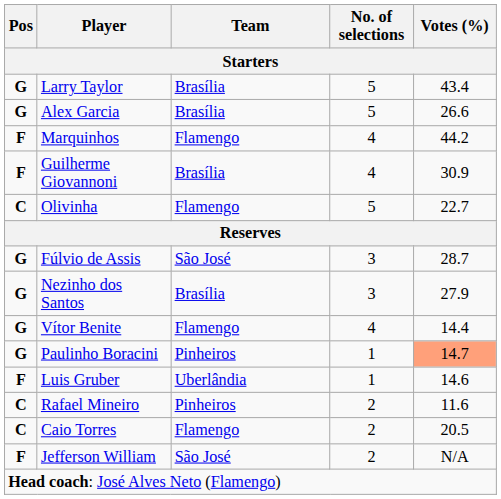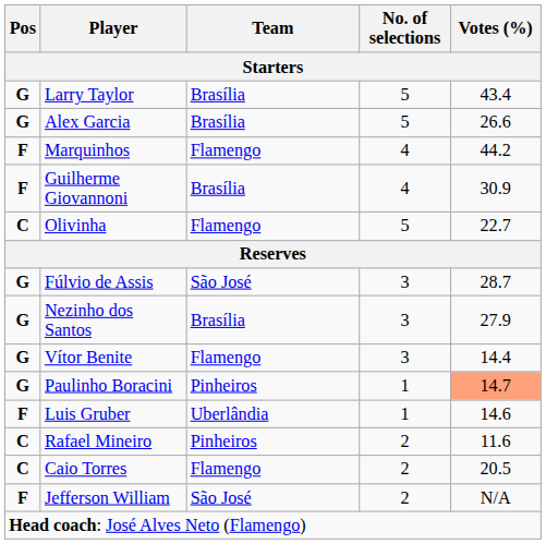 <table class="wikitable" style="text-align:center">
 <tr>
 <th scope="col" style="width:25px;">Pos</th>
 <th scope="col" style="width:125px;">Player</th>
 <th scope="col" style="width:150px;">Team</th>
 <th scope="col" style="width:75px;">No. of selections</th>
 <th scope="col" style="width:75px;">Votes (%)</th>
 </tr>
 <tr>
 <th scope="col" colspan="5">Starters</th>
 </tr>
 <tr>
 <td><strong>G</strong></td>
 <td style="text-align:left"><a href='#'>Larry Taylor</a></td>
 <td style="text-align:left"><a href='#'>Brasília</a></td>
 <td>5</td>
 <td>43.4</td>
 </tr>
 <tr>
 <td><strong>G</strong></td>
 <td style="text-align:left"><a href='#'>Alex Garcia</a></td>
 <td style="text-align:left"><a href='#'>Brasília</a></td>
 <td>5</td>
 <td>26.6</td>
 </tr>
 <tr>
 <td><strong>F</strong></td>
 <td style="text-align:left"><a href='#'>Marquinhos</a></td>
 <td style="text-align:left"><a href='#'>Flamengo</a></td>
 <td>4</td>
 <td>44.2</td>
 </tr>
 <tr>
 <td><strong>F</strong></td>
 <td style="text-align:left"><a href='#'>Guilherme Giovannoni</a> </td>
 <td style="text-align:left"><a href='#'>Brasília</a></td>
 <td>4</td>
 <td>30.9</td>
 </tr>
 <tr>
 <td><strong>C</strong></td>
 <td style="text-align:left"><a href='#'>Olivinha</a></td>
 <td style="text-align:left"><a href='#'>Flamengo</a></td>
 <td>5</td>
 <td>22.7</td>
 </tr>
 <tr>
 <th scope="col" colspan="5">Reserves</th>
 </tr>
 <tr>
 <td><strong>G</strong></td>
 <td style="text-align:left"><a href='#'>Fúlvio de Assis</a></td>
 <td style="text-align:left"><a href='#'>São José</a></td>
 <td>3</td>
 <td>28.7</td>
 </tr>
 <tr>
 <td><strong>G</strong></td>
 <td style="text-align:left"><a href='#'>Nezinho dos Santos</a></td>
 <td style="text-align:left"><a href='#'>Brasília</a></td>
 <td>3</td>
 <td>27.9</td>
 </tr>
 <tr>
 <td><strong>G</strong></td>
 <td style="text-align:left"><a href='#'>Vítor Benite</a></td>
 <td style="text-align:left"><a href='#'>Flamengo</a></td>
-<td>4</td>
+<td>3</td>
 <td>14.4</td>
 </tr>
 <tr>
 <td><strong>G</strong></td>
 <td style="text-align:left"><a href='#'>Paulinho Boracini</a></td>
 <td style="text-align:left"><a href='#'>Pinheiros</a></td>
 <td>1</td>
 <td style="background: lightsalmon;">14.7</td>
 </tr>
 <tr>
 <td><strong>F</strong></td>
 <td style="text-align:left"><a href='#'>Luis Gruber</a></td>
 <td style="text-align:left"><a href='#'>Uberlândia</a></td>
 <td>1</td>
 <td>14.6</td>
 </tr>
 <tr>
 <td><strong>C</strong></td>
 <td style="text-align:left"><a href='#'>Rafael Mineiro</a></td>
 <td style="text-align:left"><a href='#'>Pinheiros</a></td>
 <td>2</td>
 <td>11.6</td>
 </tr>
 <tr>
 <td><strong>C</strong></td>
 <td style="text-align:left"><a href='#'>Caio Torres</a></td>
 <td style="text-align:left"><a href='#'>Flamengo</a></td>
 <td>2</td>
 <td>20.5</td>
 </tr>
 <tr>
 <td><strong>F</strong></td>
 <td style="text-align:left"><a href='#'>Jefferson William</a></td>
 <td style="text-align:left"><a href='#'>São José</a></td>
 <td>2</td>
 <td>N/A</td>
 </tr>
 <tr>
 <td style="text-align:left" colspan="5"><strong>Head coach</strong>: <a href='#'>José Alves Neto</a> (<a href='#'>Flamengo</a>)</td>
 </tr>
 </table>
